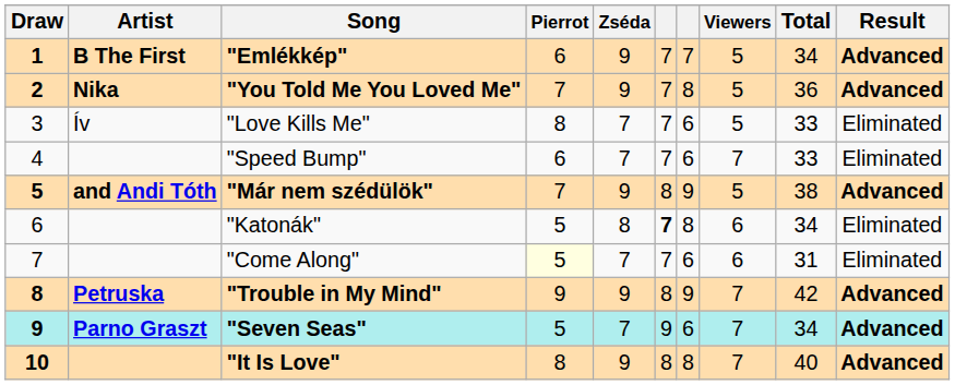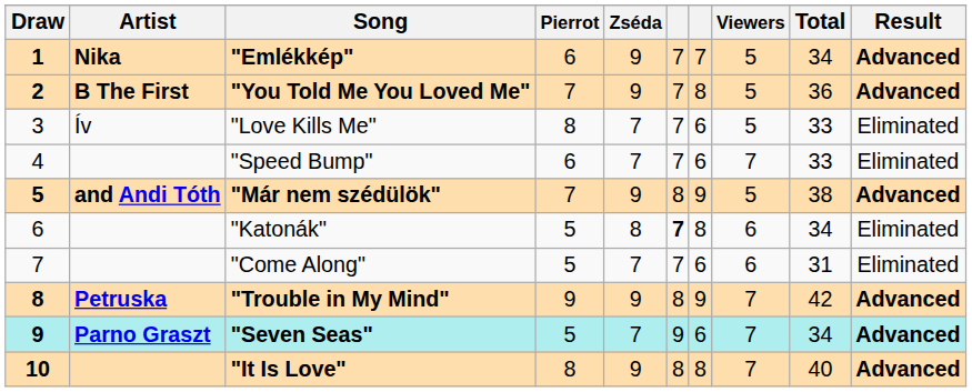 <table class="sortable wikitable" style="margin: 1em auto 1em auto; text-align:center">
 <tr>
 </tr>
 <tr>
 <th>Draw</th>
 <th>Artist</th>
 <th>Song</th>
 <th><small>Pierrot</small></th>
 <th><small>Zséda</small></th>
 <th><small></small></th>
 <th><small></small></th>
 <th><small>Viewers</small></th>
 <th>Total</th>
 <th>Result</th>
 </tr>
 <tr style="background:navajowhite;">
 <td><strong>1</strong></td>
-<td align="left"><strong>B The First</strong></td>
+<td align="left"><strong>Nika</strong></td>
 <td align="left"><strong>"Emlékkép"</strong></td>
 <td>6</td>
 <td>9</td>
 <td>7</td>
 <td>7</td>
 <td>5</td>
 <td>34</td>
 <td><strong>Advanced</strong></td>
 </tr>
 <tr style="background:navajowhite;">
 <td><strong>2</strong></td>
-<td align="left"><strong>Nika</strong></td>
+<td align="left"><strong>B The First</strong></td>
 <td align="left"><strong>"You Told Me You Loved Me"</strong></td>
 <td>7</td>
 <td>9</td>
 <td>7</td>
 <td>8</td>
 <td>5</td>
 <td>36</td>
 <td><strong>Advanced</strong></td>
 </tr>
 <tr>
 <td>3</td>
 <td align="left">Ív</td>
 <td align="left">"Love Kills Me"</td>
 <td>8</td>
 <td>7</td>
 <td>7</td>
 <td>6</td>
 <td>5</td>
 <td>33</td>
 <td>Eliminated</td>
 </tr>
 <tr>
 <td>4</td>
 <td align="left"></td>
 <td align="left">"Speed Bump"</td>
 <td>6</td>
 <td>7</td>
 <td>7</td>
 <td>6</td>
 <td>7</td>
 <td>33</td>
 <td>Eliminated</td>
 </tr>
 <tr style="background:navajowhite;">
 <td><strong>5</strong></td>
 <td align="left"><strong> and <a href='#'>Andi Tóth</a></strong></td>
 <td align="left"><strong>"Már nem szédülök"</strong></td>
 <td>7</td>
 <td>9</td>
 <td>8</td>
 <td>9</td>
 <td>5</td>
 <td>38</td>
 <td><strong>Advanced</strong></td>
 </tr>
 <tr>
 <td>6</td>
 <td align="left"></td>
 <td align="left">"Katonák"</td>
 <td>5</td>
 <td>8</td>
 <td><strong>7</strong></td>
 <td>8</td>
 <td>6</td>
 <td>34</td>
 <td>Eliminated</td>
 </tr>
 <tr>
 <td>7</td>
 <td align="left"></td>
 <td align="left">"Come Along"</td>
-<td style="background: lightyellow;">5</td>
+<td>5</td>
 <td>7</td>
 <td>7</td>
 <td>6</td>
 <td>6</td>
 <td>31</td>
 <td>Eliminated</td>
 </tr>
 <tr style="background:navajowhite;">
 <td><strong>8</strong></td>
 <td align="left"><strong><a href='#'>Petruska</a></strong></td>
 <td align="left"><strong>"Trouble in My Mind"</strong></td>
 <td>9</td>
 <td>9</td>
 <td>8</td>
 <td>9</td>
 <td>7</td>
 <td>42</td>
 <td><strong>Advanced</strong></td>
 </tr>
 <tr style="background:paleturquoise;">
 <td><strong>9</strong></td>
 <td align="left"><strong><a href='#'>Parno Graszt</a></strong></td>
 <td align="left"><strong>"Seven Seas"</strong></td>
 <td>5</td>
 <td>7</td>
 <td>9</td>
 <td>6</td>
 <td>7</td>
 <td>34</td>
 <td><strong>Advanced</strong></td>
 </tr>
 <tr style="background:navajowhite;">
 <td><strong>10</strong></td>
 <td align="left"><strong></strong></td>
 <td align="left"><strong>"It Is Love"</strong></td>
 <td>8</td>
 <td>9</td>
 <td>8</td>
 <td>8</td>
 <td>7</td>
 <td>40</td>
 <td><strong>Advanced</strong></td>
 </tr>
 </table>
